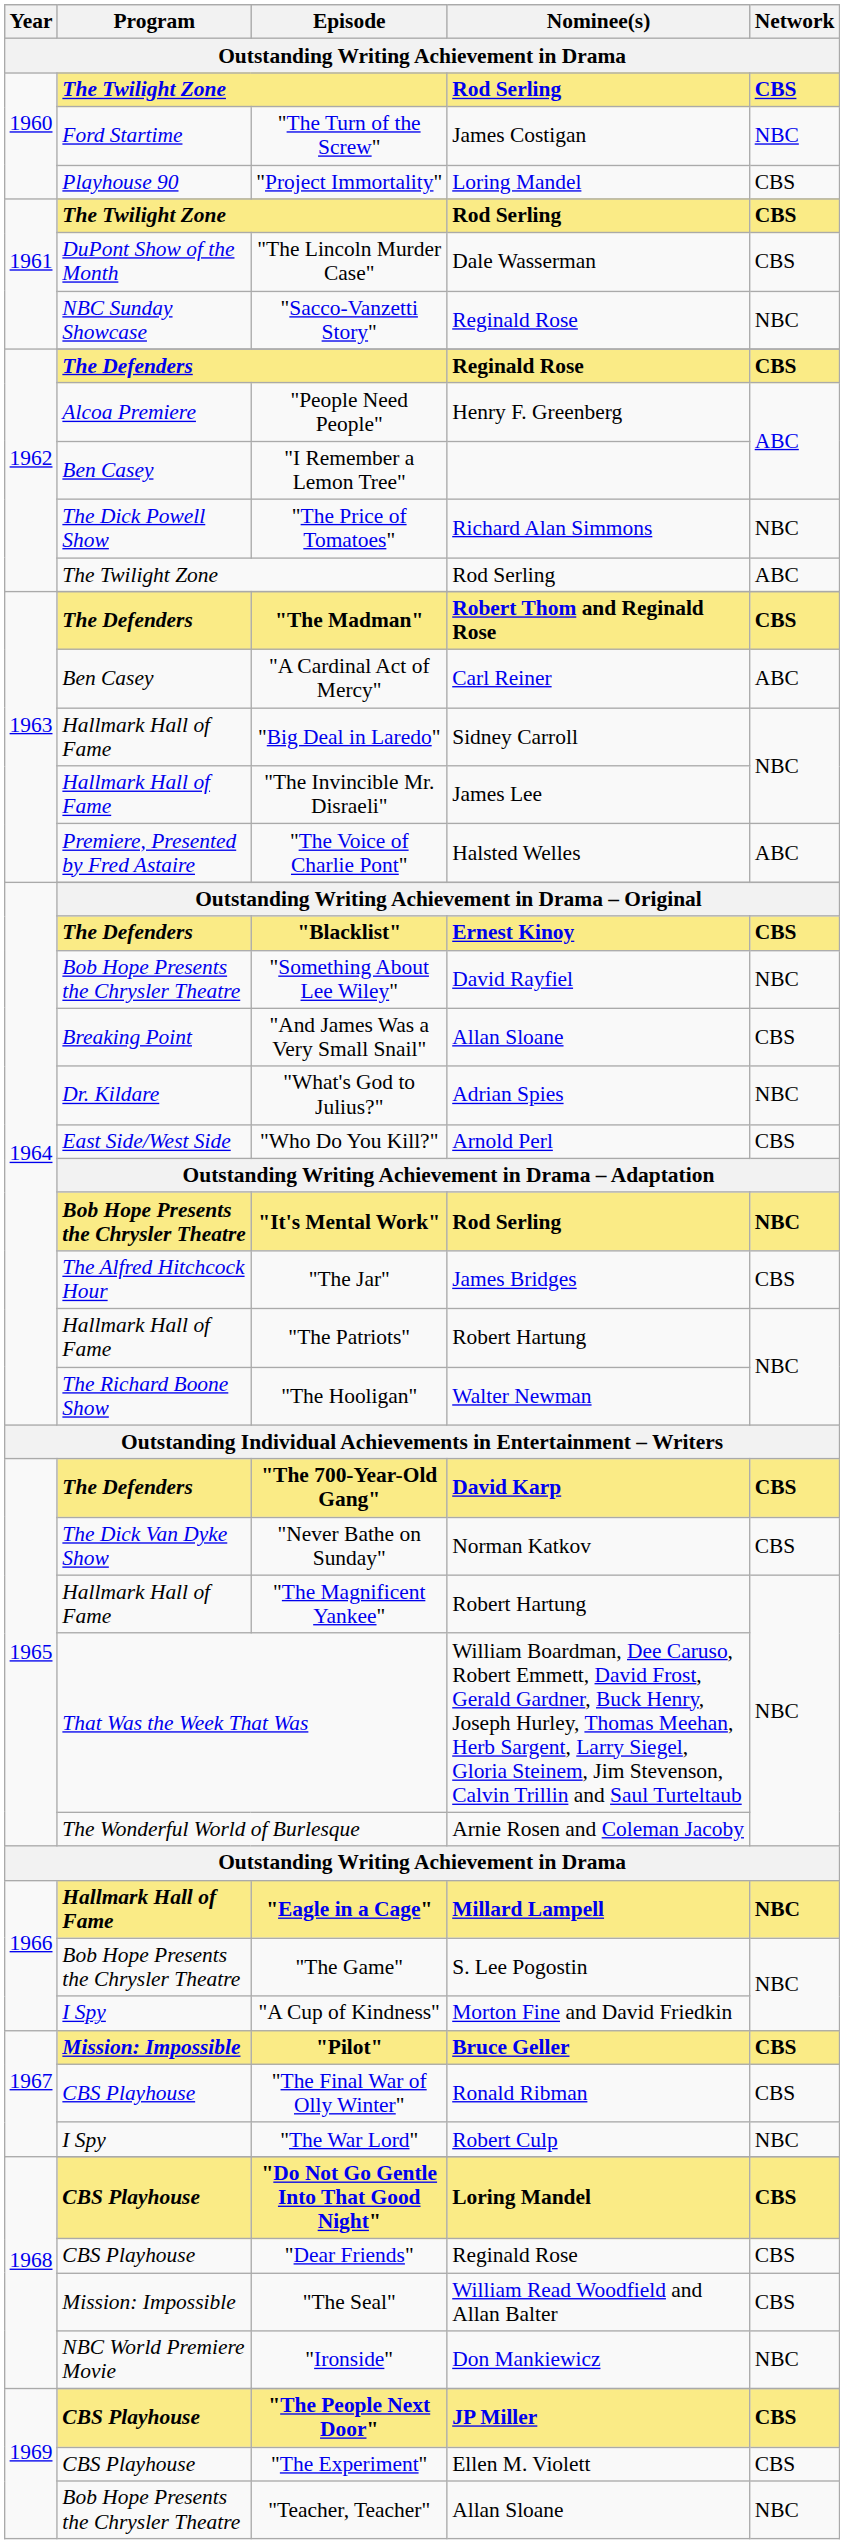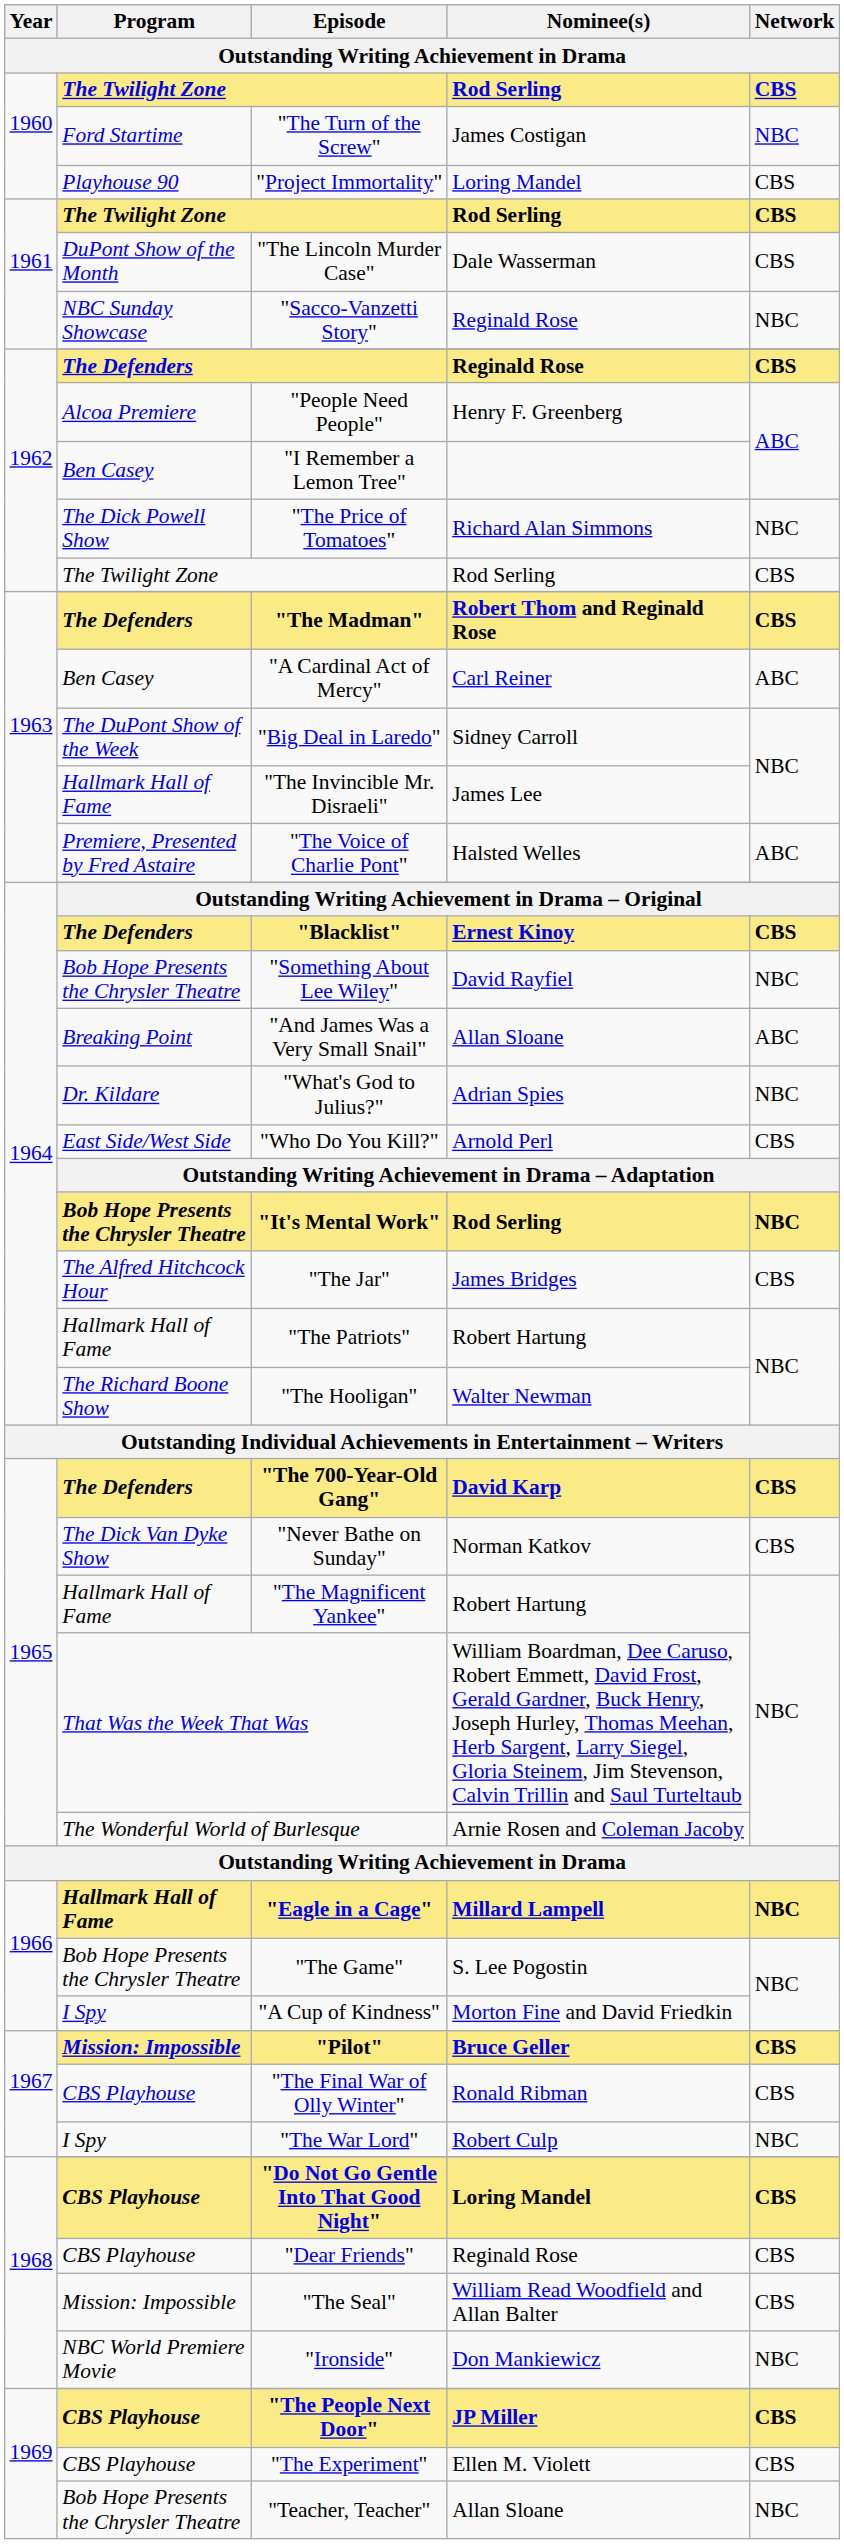 <table class="wikitable" style="width:100%">
 <tr bgcolor="#bebebe">
 <th width="5%">Year</th>
 <th width="25%">Program</th>
 <th width="25%">Episode</th>
 <th width="40%">Nominee(s)</th>
 <th width="5%">Network</th>
 </tr>
 <tr>
 <th colspan="5">Outstanding Writing Achievement in Drama</th>
 </tr>
 <tr>
 <td rowspan="3" style="text-align:center"><a href='#'>1960</a><br><br></td>
 <td style="background:#FAEB86" colspan=2><strong><em><a href='#'>The Twilight Zone</a></em></strong></td>
 <td style="background:#FAEB86"><strong><a href='#'>Rod Serling</a></strong></td>
 <td style="background:#FAEB86"><strong><a href='#'>CBS</a></strong></td>
 </tr>
 <tr>
 <td><em><a href='#'>Ford Startime</a></em></td>
 <td align=center>"<a href='#'>The Turn of the Screw</a>"</td>
 <td>James Costigan</td>
 <td><a href='#'>NBC</a></td>
 </tr>
 <tr>
 <td><em><a href='#'>Playhouse 90</a></em></td>
 <td align=center>"<a href='#'>Project Immortality</a>"</td>
 <td><a href='#'>Loring Mandel</a></td>
 <td>CBS</td>
 </tr>
 <tr>
 <td rowspan="3" style="text-align:center"><a href='#'>1961</a><br><br></td>
 <td style="background:#FAEB86" colspan=2><strong><em>The Twilight Zone</em></strong></td>
 <td style="background:#FAEB86"><strong>Rod Serling</strong></td>
 <td style="background:#FAEB86"><strong>CBS</strong></td>
 </tr>
 <tr>
 <td><em><a href='#'>DuPont Show of the Month</a></em></td>
 <td align=center>"The Lincoln Murder Case"</td>
 <td>Dale Wasserman</td>
 <td>CBS</td>
 </tr>
 <tr>
 <td><em><a href='#'>NBC Sunday Showcase</a></em></td>
 <td align=center>"<a href='#'>Sacco-Vanzetti Story</a>"</td>
 <td><a href='#'>Reginald Rose</a></td>
 <td>NBC</td>
 </tr>
 <tr>
 <td rowspan="6" style="text-align:center"><a href='#'>1962</a><br><br></td>
 </tr>
 <tr>
 <td style="background:#FAEB86" colspan=2><strong><em><a href='#'>The Defenders</a></em></strong></td>
 <td style="background:#FAEB86"><strong>Reginald Rose</strong></td>
 <td style="background:#FAEB86"><strong>CBS</strong></td>
 </tr>
 <tr>
 <td><em><a href='#'>Alcoa Premiere</a></em></td>
 <td align=center>"People Need People"</td>
 <td>Henry F. Greenberg</td>
 <td rowspan="2"><a href='#'>ABC</a></td>
 </tr>
 <tr>
 <td><em><a href='#'>Ben Casey</a></em></td>
 <td align=center>"I Remember a Lemon Tree"</td>
 <td></td>
 </tr>
 <tr>
 <td><em><a href='#'>The Dick Powell Show</a></em></td>
 <td align=center>"<a href='#'>The Price of Tomatoes</a>"</td>
 <td><a href='#'>Richard Alan Simmons</a></td>
 <td>NBC</td>
 </tr>
 <tr>
 <td colspan=2><em>The Twilight Zone</em></td>
 <td>Rod Serling</td>
-<td>ABC</td>
+<td>CBS</td>
 </tr>
 <tr>
 <td rowspan="6" style="text-align:center"><a href='#'>1963</a><br><br></td>
 </tr>
 <tr>
 <td style="background:#FAEB86"><strong><em>The Defenders</em></strong></td>
 <td style="background:#FAEB86" align=center><strong>"The Madman"</strong></td>
 <td style="background:#FAEB86"><strong><a href='#'>Robert Thom</a> and Reginald Rose</strong></td>
 <td style="background:#FAEB86"><strong>CBS</strong></td>
 </tr>
 <tr>
 <td><em>Ben Casey</em></td>
 <td align=center>"A Cardinal Act of Mercy"</td>
 <td><a href='#'>Carl Reiner</a></td>
 <td>ABC</td>
 </tr>
 <tr>
-<td><em>Hallmark Hall of Fame</em></td>
+<td><em><a href='#'>The DuPont Show of the Week</a></em></td>
 <td align=center>"<a href='#'>Big Deal in Laredo</a>"</td>
 <td>Sidney Carroll</td>
 <td rowspan="2">NBC</td>
 </tr>
 <tr>
 <td><em><a href='#'>Hallmark Hall of Fame</a></em></td>
 <td align=center>"The Invincible Mr. Disraeli"</td>
 <td>James Lee</td>
 </tr>
 <tr>
 <td><em><a href='#'>Premiere, Presented by Fred Astaire</a></em></td>
 <td align=center>"<a href='#'>The Voice of Charlie Pont</a>"</td>
 <td>Halsted Welles</td>
 <td>ABC</td>
 </tr>
 <tr>
 <td rowspan="12" style="text-align:center"><a href='#'>1964</a><br></td>
 </tr>
 <tr>
 <th colspan="4">Outstanding Writing Achievement in Drama – Original</th>
 </tr>
 <tr style="background:#FAEB86">
 <td><strong><em>The Defenders</em></strong></td>
 <td align=center><strong>"Blacklist"</strong></td>
 <td><strong><a href='#'>Ernest Kinoy</a></strong></td>
 <td><strong>CBS</strong></td>
 </tr>
 <tr>
 <td><em><a href='#'>Bob Hope Presents the Chrysler Theatre</a></em></td>
 <td align=center>"<a href='#'>Something About Lee Wiley</a>"</td>
 <td><a href='#'>David Rayfiel</a></td>
 <td>NBC</td>
 </tr>
 <tr>
 <td><em><a href='#'>Breaking Point</a></em></td>
 <td align=center>"And James Was a Very Small Snail"</td>
 <td><a href='#'>Allan Sloane</a></td>
-<td>CBS</td>
+<td>ABC</td>
 </tr>
 <tr>
 <td><em><a href='#'>Dr. Kildare</a></em></td>
 <td align=center>"What's God to Julius?"</td>
 <td><a href='#'>Adrian Spies</a></td>
 <td>NBC</td>
 </tr>
 <tr>
 <td><em><a href='#'>East Side/West Side</a></em></td>
 <td align=center>"Who Do You Kill?"</td>
 <td><a href='#'>Arnold Perl</a></td>
 <td>CBS</td>
 </tr>
 <tr>
 <th colspan="4">Outstanding Writing Achievement in Drama – Adaptation</th>
 </tr>
 <tr style="background:#FAEB86">
 <td><strong><em>Bob Hope Presents the Chrysler Theatre</em></strong></td>
 <td align=center><strong>"It's Mental Work"</strong></td>
 <td><strong>Rod Serling</strong></td>
 <td><strong>NBC</strong></td>
 </tr>
 <tr>
 <td><em><a href='#'>The Alfred Hitchcock Hour</a></em></td>
 <td align=center>"The Jar"</td>
 <td><a href='#'>James Bridges</a></td>
 <td>CBS</td>
 </tr>
 <tr>
 <td><em>Hallmark Hall of Fame</em></td>
 <td align=center>"The Patriots"</td>
 <td>Robert Hartung</td>
 <td rowspan="2">NBC</td>
 </tr>
 <tr>
 <td><em><a href='#'>The Richard Boone Show</a></em></td>
 <td align=center>"The Hooligan"</td>
 <td><a href='#'>Walter Newman</a></td>
 </tr>
 <tr>
 <th colspan="5">Outstanding Individual Achievements in Entertainment – Writers</th>
 </tr>
 <tr>
 <td rowspan="5" style="text-align:center"><a href='#'>1965</a><br></td>
 <td style="background:#FAEB86;"><strong><em>The Defenders</em></strong></td>
 <td style="background:#FAEB86;" align=center><strong>"The 700-Year-Old Gang"</strong></td>
 <td style="background:#FAEB86;"><strong><a href='#'>David Karp</a></strong></td>
 <td style="background:#FAEB86;"><strong>CBS</strong></td>
 </tr>
 <tr>
 <td><em><a href='#'>The Dick Van Dyke Show</a></em></td>
 <td align=center>"Never Bathe on Sunday"</td>
 <td>Norman Katkov</td>
 <td>CBS</td>
 </tr>
 <tr>
 <td><em>Hallmark Hall of Fame</em></td>
 <td align=center>"<a href='#'>The Magnificent Yankee</a>"</td>
 <td>Robert Hartung</td>
 <td rowspan="3">NBC</td>
 </tr>
 <tr>
 <td colspan=2><em><a href='#'>That Was the Week That Was</a></em></td>
 <td>William Boardman, <a href='#'>Dee Caruso</a>, Robert Emmett, <a href='#'>David Frost</a>, <a href='#'>Gerald Gardner</a>, <a href='#'>Buck Henry</a>, Joseph Hurley, <a href='#'>Thomas Meehan</a>, <a href='#'>Herb Sargent</a>, <a href='#'>Larry Siegel</a>, <a href='#'>Gloria Steinem</a>, Jim Stevenson, <a href='#'>Calvin Trillin</a> and <a href='#'>Saul Turteltaub</a></td>
 </tr>
 <tr>
 <td colspan="2"><em>The Wonderful World of Burlesque</em></td>
 <td>Arnie Rosen and <a href='#'>Coleman Jacoby</a></td>
 </tr>
 <tr>
 <th colspan="5">Outstanding Writing Achievement in Drama</th>
 </tr>
 <tr>
 <td rowspan="3" style="text-align:center"><a href='#'>1966</a><br><br></td>
 <td style="background:#FAEB86;"><strong><em>Hallmark Hall of Fame</em></strong></td>
 <td style="background:#FAEB86;" align=center><strong>"<a href='#'>Eagle in a Cage</a>"</strong></td>
 <td style="background:#FAEB86;"><strong><a href='#'>Millard Lampell</a></strong></td>
 <td style="background:#FAEB86;"><strong>NBC</strong></td>
 </tr>
 <tr>
 <td><em>Bob Hope Presents the Chrysler Theatre</em></td>
 <td align=center>"The Game"</td>
 <td>S. Lee Pogostin</td>
 <td rowspan="2">NBC</td>
 </tr>
 <tr>
 <td><em><a href='#'>I Spy</a></em></td>
 <td align=center>"A Cup of Kindness"</td>
 <td><a href='#'>Morton Fine</a> and David Friedkin</td>
 </tr>
 <tr>
 <td rowspan="3" style="text-align:center"><a href='#'>1967</a><br><br></td>
 <td style="background:#FAEB86;"><strong><em><a href='#'>Mission: Impossible</a></em></strong></td>
 <td style="background:#FAEB86;" align=center><strong>"Pilot"</strong></td>
 <td style="background:#FAEB86;"><strong><a href='#'>Bruce Geller</a></strong></td>
 <td style="background:#FAEB86;"><strong>CBS</strong></td>
 </tr>
 <tr>
 <td><em><a href='#'>CBS Playhouse</a></em></td>
 <td align=center>"<a href='#'>The Final War of Olly Winter</a>"</td>
 <td><a href='#'>Ronald Ribman</a></td>
 <td>CBS</td>
 </tr>
 <tr>
 <td><em>I Spy</em></td>
 <td align=center>"<a href='#'>The War Lord</a>"</td>
 <td><a href='#'>Robert Culp</a></td>
 <td>NBC</td>
 </tr>
 <tr>
 <td rowspan="5" style="text-align:center"><a href='#'>1968</a><br><br></td>
 </tr>
 <tr>
 <td style="background:#FAEB86;"><strong><em>CBS Playhouse</em></strong></td>
 <td style="background:#FAEB86;" align=center><strong>"<a href='#'>Do Not Go Gentle Into That Good Night</a>"</strong></td>
 <td style="background:#FAEB86;"><strong>Loring Mandel</strong></td>
 <td style="background:#FAEB86;"><strong>CBS</strong></td>
 </tr>
 <tr>
 <td><em>CBS Playhouse</em></td>
 <td align=center>"<a href='#'>Dear Friends</a>"</td>
 <td>Reginald Rose</td>
 <td>CBS</td>
 </tr>
 <tr>
 <td><em>Mission: Impossible</em></td>
 <td align=center>"The Seal"</td>
 <td><a href='#'>William Read Woodfield</a> and Allan Balter</td>
 <td>CBS</td>
 </tr>
 <tr>
 <td><em>NBC World Premiere Movie</em></td>
 <td align=center>"<a href='#'>Ironside</a>"</td>
 <td><a href='#'>Don Mankiewicz</a></td>
 <td>NBC</td>
 </tr>
 <tr>
 <td rowspan="4" style="text-align:center"><a href='#'>1969</a><br><br></td>
 </tr>
 <tr>
 <td style="background:#FAEB86;"><strong><em>CBS Playhouse</em></strong></td>
 <td style="background:#FAEB86;" align=center><strong>"<a href='#'>The People Next Door</a>"</strong></td>
 <td style="background:#FAEB86;"><strong><a href='#'>JP Miller</a></strong></td>
 <td style="background:#FAEB86;"><strong>CBS</strong></td>
 </tr>
 <tr>
 <td><em>CBS Playhouse</em></td>
 <td align=center>"<a href='#'>The Experiment</a>"</td>
 <td>Ellen M. Violett</td>
 <td>CBS</td>
 </tr>
 <tr>
 <td><em>Bob Hope Presents the Chrysler Theatre</em></td>
 <td align=center>"Teacher, Teacher"</td>
 <td>Allan Sloane</td>
 <td>NBC</td>
 </tr>
 </table>
